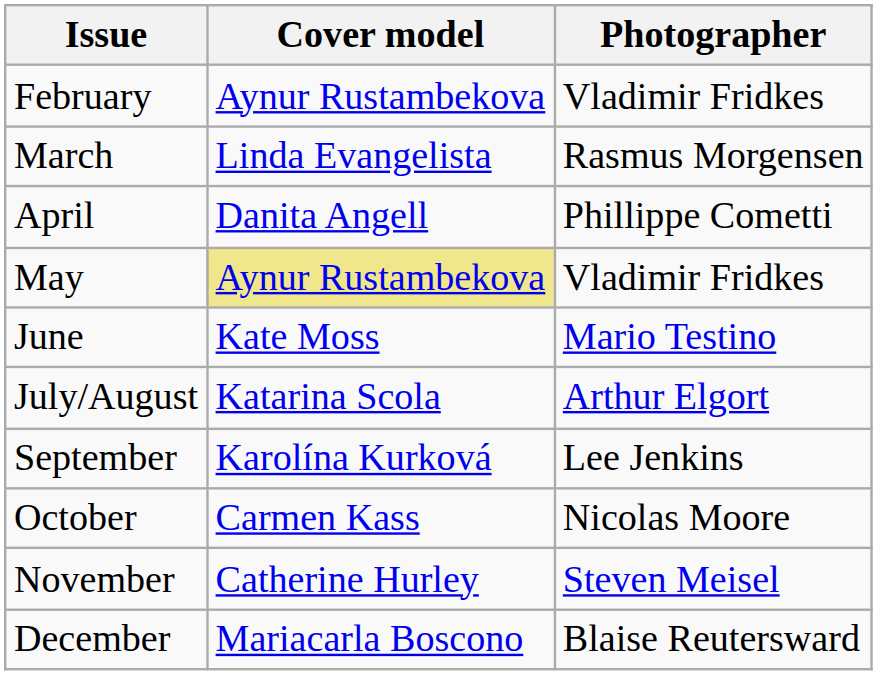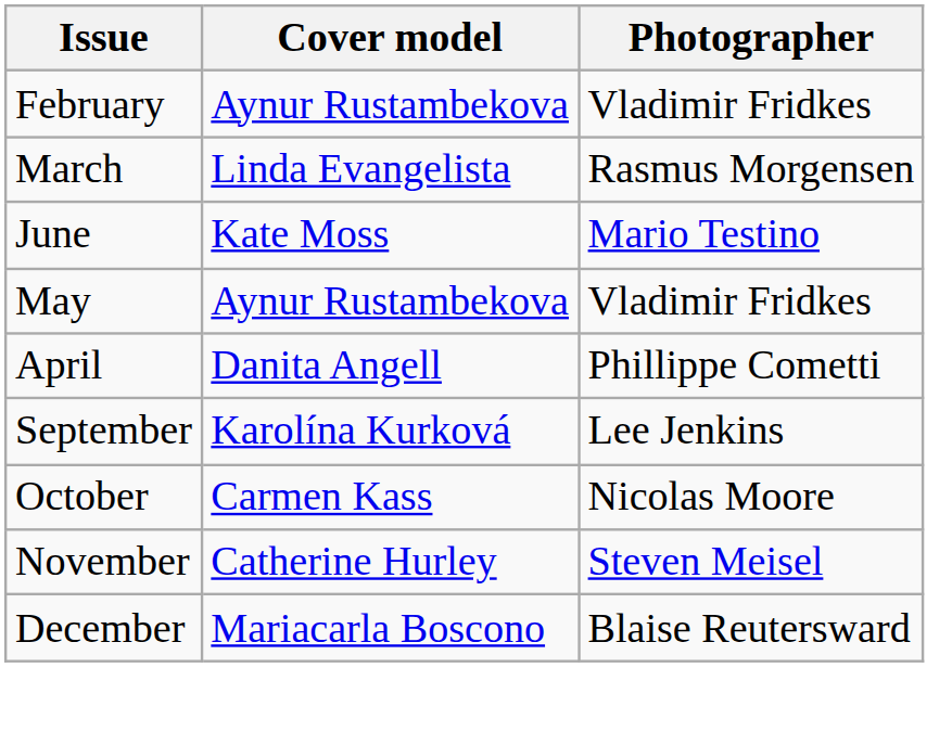 <table class="sortable wikitable">
 <tr>
 <th>Issue</th>
 <th>Cover model</th>
 <th>Photographer</th>
 </tr>
 <tr>
 <td>February</td>
 <td><a href='#'>Aynur Rustambekova</a></td>
 <td>Vladimir Fridkes</td>
 </tr>
 <tr>
 <td>March</td>
 <td><a href='#'>Linda Evangelista</a></td>
 <td>Rasmus Morgensen</td>
 </tr>
 <tr>
-<td>April</td>
-<td><a href='#'>Danita Angell</a></td>
-<td>Phillippe Cometti</td>
-</tr>
-<tr>
-<td>May</td>
-<td style="background: khaki;"><a href='#'>Aynur Rustambekova</a></td>
-<td>Vladimir Fridkes</td>
-</tr>
-<tr>
 <td>June</td>
 <td><a href='#'>Kate Moss</a></td>
 <td><a href='#'>Mario Testino</a></td>
 </tr>
 <tr>
-<td>July/August</td>
-<td><a href='#'>Katarina Scola</a></td>
-<td><a href='#'>Arthur Elgort</a></td>
+<td>May</td>
+<td><a href='#'>Aynur Rustambekova</a></td>
+<td>Vladimir Fridkes</td>
+</tr>
+<tr>
+<td>April</td>
+<td><a href='#'>Danita Angell</a></td>
+<td>Phillippe Cometti</td>
 </tr>
 <tr>
 <td>September</td>
 <td><a href='#'>Karolína Kurková</a></td>
 <td>Lee Jenkins</td>
 </tr>
 <tr>
 <td>October</td>
 <td><a href='#'>Carmen Kass</a></td>
 <td>Nicolas Moore</td>
 </tr>
 <tr>
 <td>November</td>
 <td><a href='#'>Catherine Hurley</a></td>
 <td><a href='#'>Steven Meisel</a></td>
 </tr>
 <tr>
 <td>December</td>
 <td><a href='#'>Mariacarla Boscono</a></td>
 <td>Blaise Reutersward</td>
 </tr>
 </table>
